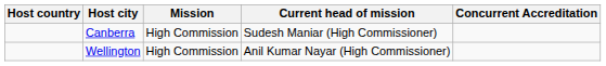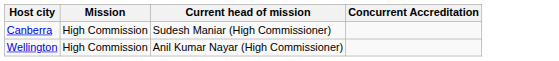 <table class=wikitable>
 <tr>
-<th>Host country</th>
 <th>Host city</th>
 <th>Mission</th>
 <th>Current head of mission</th>
 <th>Concurrent Accreditation</th>
 </tr>
 <tr>
-<td></td>
 <td><a href='#'>Canberra</a></td>
 <td>High Commission</td>
 <td>Sudesh Maniar (High Commissioner)</td>
 <td></td>
 </tr>
 <tr>
-<td></td>
 <td><a href='#'>Wellington</a></td>
 <td>High Commission</td>
 <td>Anil Kumar Nayar (High Commissioner)</td>
 <td></td>
 </tr>
 </table>
